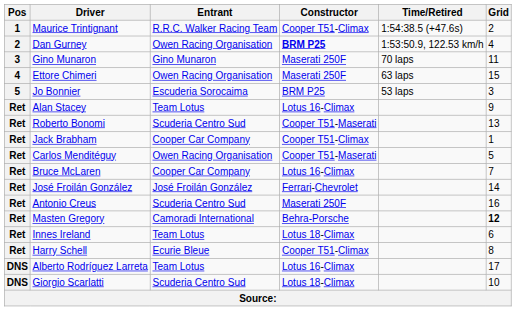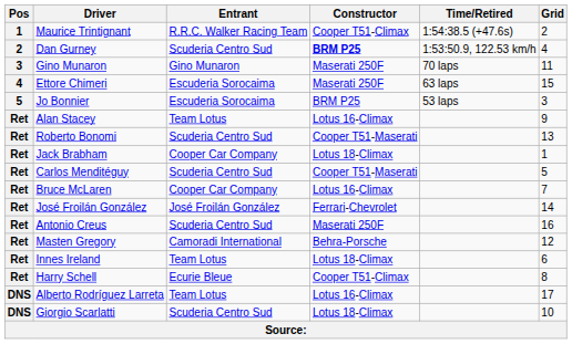 <table class="wikitable" style="font-size: 95%">
 <tr>
 <th>Pos</th>
 <th>Driver</th>
 <th>Entrant</th>
 <th>Constructor</th>
 <th>Time/Retired</th>
 <th>Grid</th>
 </tr>
 <tr>
 <th>1</th>
 <td> <a href='#'>Maurice Trintignant</a></td>
 <td><a href='#'>R.R.C. Walker Racing Team</a></td>
 <td><a href='#'>Cooper T51</a>-<a href='#'>Climax</a></td>
 <td>1:54:38.5 (+47.6s)</td>
 <td>2</td>
 </tr>
 <tr>
 <th>2</th>
 <td> <a href='#'>Dan Gurney</a></td>
-<td><a href='#'>Owen Racing Organisation</a></td>
+<td><a href='#'>Scuderia Centro Sud</a></td>
 <td><strong><a href='#'>BRM P25</a></strong></td>
 <td>1:53:50.9, 122.53 km/h</td>
 <td>4</td>
 </tr>
 <tr>
 <th>3</th>
 <td> <a href='#'>Gino Munaron</a></td>
 <td><a href='#'>Gino Munaron</a></td>
 <td><a href='#'>Maserati 250F</a></td>
 <td>70 laps</td>
 <td>11</td>
 </tr>
 <tr>
 <th>4</th>
 <td> <a href='#'>Ettore Chimeri</a></td>
-<td><a href='#'>Owen Racing Organisation</a></td>
+<td><a href='#'>Escuderia Sorocaima</a></td>
 <td><a href='#'>Maserati 250F</a></td>
 <td>63 laps</td>
 <td>15</td>
 </tr>
 <tr>
 <th>5</th>
 <td> <a href='#'>Jo Bonnier</a></td>
 <td><a href='#'>Escuderia Sorocaima</a></td>
 <td><a href='#'>BRM P25</a></td>
 <td>53 laps</td>
 <td>3</td>
 </tr>
 <tr>
 <th>Ret</th>
 <td> <a href='#'>Alan Stacey</a></td>
 <td><a href='#'>Team Lotus</a></td>
 <td><a href='#'>Lotus 16</a>-<a href='#'>Climax</a></td>
 <td></td>
 <td>9</td>
 </tr>
 <tr>
 <th>Ret</th>
 <td> <a href='#'>Roberto Bonomi</a></td>
 <td><a href='#'>Scuderia Centro Sud</a></td>
 <td><a href='#'>Cooper T51</a>-<a href='#'>Maserati</a></td>
 <td></td>
 <td>13</td>
 </tr>
 <tr>
 <th>Ret</th>
 <td> <a href='#'>Jack Brabham</a></td>
 <td><a href='#'>Cooper Car Company</a></td>
-<td><a href='#'>Cooper T51</a>-<a href='#'>Climax</a></td>
+<td><a href='#'>Lotus 18</a>-<a href='#'>Climax</a></td>
 <td></td>
 <td>1</td>
 </tr>
 <tr>
 <th>Ret</th>
 <td> <a href='#'>Carlos Menditéguy</a></td>
-<td><a href='#'>Owen Racing Organisation</a></td>
+<td><a href='#'>Scuderia Centro Sud</a></td>
 <td><a href='#'>Cooper T51</a>-<a href='#'>Maserati</a></td>
 <td></td>
 <td>5</td>
 </tr>
 <tr>
 <th>Ret</th>
 <td> <a href='#'>Bruce McLaren</a></td>
 <td><a href='#'>Cooper Car Company</a></td>
 <td><a href='#'>Lotus 16</a>-<a href='#'>Climax</a></td>
 <td></td>
 <td>7</td>
 </tr>
 <tr>
 <th>Ret</th>
 <td> <a href='#'>José Froilán González</a></td>
 <td><a href='#'>José Froilán González</a></td>
 <td><a href='#'>Ferrari</a>-<a href='#'>Chevrolet</a></td>
 <td></td>
 <td>14</td>
 </tr>
 <tr>
 <th>Ret</th>
 <td> <a href='#'>Antonio Creus</a></td>
 <td><a href='#'>Scuderia Centro Sud</a></td>
 <td><a href='#'>Maserati 250F</a></td>
 <td></td>
 <td>16</td>
 </tr>
 <tr>
 <th>Ret</th>
 <td> <a href='#'>Masten Gregory</a></td>
 <td><a href='#'>Camoradi International</a></td>
 <td><a href='#'>Behra-Porsche</a></td>
 <td></td>
-<td><strong>12</strong></td>
+<td>12</td>
 </tr>
 <tr>
 <th>Ret</th>
 <td> <a href='#'>Innes Ireland</a></td>
 <td><a href='#'>Team Lotus</a></td>
 <td><a href='#'>Lotus 18</a>-<a href='#'>Climax</a></td>
 <td></td>
 <td>6</td>
 </tr>
 <tr>
 <th>Ret</th>
 <td> <a href='#'>Harry Schell</a></td>
 <td><a href='#'>Ecurie Bleue</a></td>
 <td><a href='#'>Cooper T51</a>-<a href='#'>Climax</a></td>
 <td></td>
 <td>8</td>
 </tr>
 <tr>
 <th>DNS</th>
 <td> <a href='#'>Alberto Rodríguez Larreta</a></td>
 <td><a href='#'>Team Lotus</a></td>
 <td><a href='#'>Lotus 16</a>-<a href='#'>Climax</a></td>
 <td></td>
 <td>17</td>
 </tr>
 <tr>
 <th>DNS</th>
 <td> <a href='#'>Giorgio Scarlatti</a></td>
 <td><a href='#'>Scuderia Centro Sud</a></td>
 <td><a href='#'>Lotus 18</a>-<a href='#'>Climax</a></td>
 <td></td>
 <td>10</td>
 </tr>
 <tr>
 <th colspan=8>Source:</th>
 </tr>
 </table>
